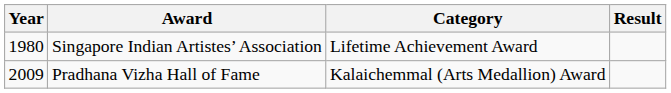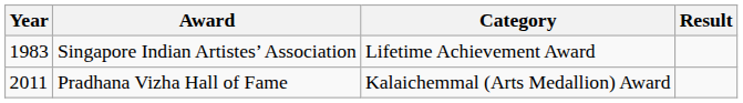 <table class="wikitable">
 <tr>
 <th>Year</th>
 <th>Award</th>
 <th>Category</th>
 <th>Result</th>
 </tr>
 <tr>
-<td>1980</td>
+<td>1983</td>
 <td>Singapore Indian Artistes’ Association</td>
 <td>Lifetime Achievement Award</td>
 <td></td>
 </tr>
 <tr>
-<td>2009</td>
+<td>2011</td>
 <td>Pradhana Vizha Hall of Fame</td>
 <td>Kalaichemmal (Arts Medallion) Award</td>
 <td> </td>
 </tr>
 </table>
